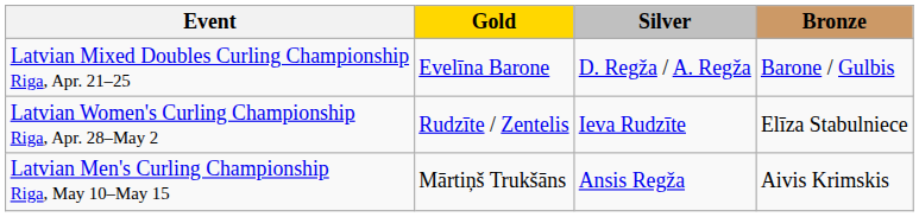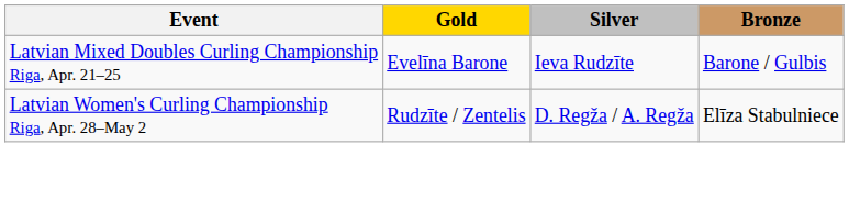 <table class="wikitable">
 <tr>
 <th>Event</th>
 <th style="background:gold">Gold</th>
 <th style="background:silver">Silver</th>
 <th style="background:#cc9966">Bronze</th>
 </tr>
 <tr>
 <td><a href='#'>Latvian Mixed Doubles Curling Championship</a><br> <small><a href='#'>Riga</a>, Apr. 21–25</small></td>
 <td><a href='#'>Evelīna Barone</a></td>
-<td><a href='#'>D. Regža</a> / <a href='#'>A. Regža</a></td>
+<td><a href='#'>Ieva Rudzīte</a></td>
 <td><a href='#'>Barone</a> / <a href='#'>Gulbis</a></td>
 </tr>
 <tr>
 <td><a href='#'>Latvian Women's Curling Championship</a><br> <small><a href='#'>Riga</a>, Apr. 28–May 2</small></td>
 <td><a href='#'>Rudzīte</a> / <a href='#'>Zentelis</a></td>
-<td><a href='#'>Ieva Rudzīte</a></td>
+<td><a href='#'>D. Regža</a> / <a href='#'>A. Regža</a></td>
 <td>Elīza Stabulniece</td>
 </tr>
-<tr>
-<td><a href='#'>Latvian Men's Curling Championship</a><br> <small><a href='#'>Riga</a>, May 10–May 15</small></td>
-<td>Mārtiņš Trukšāns</td>
-<td><a href='#'>Ansis Regža</a></td>
-<td>Aivis Krimskis</td>
-</tr>
 </table>
